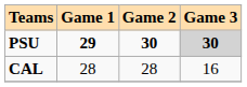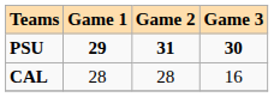 <table class="wikitable" align=right>
 <tr bgcolor=#ffdead align=center>
 <td colspan=1><strong>Teams</strong></td>
 <td colspan=1><strong>Game 1</strong></td>
 <td colspan=1><strong>Game 2</strong></td>
 <td colspan=1><strong>Game 3</strong></td>
 </tr>
 <tr>
 <td><strong>PSU</strong></td>
 <td align=center><strong>29</strong></td>
+<td align=center><strong>31</strong></td>
 <td align=center><strong>30</strong></td>
-<td align=center style="background: lightgrey;"><strong>30</strong></td>
 </tr>
 <tr>
 <td><strong>CAL</strong></td>
 <td align=center>28</td>
 <td align=center>28</td>
 <td align=center>16</td>
 </tr>
 <tr>
 </tr>
 </table>
